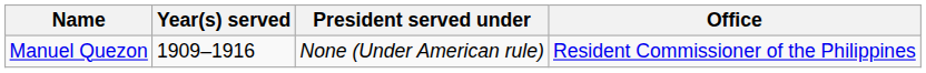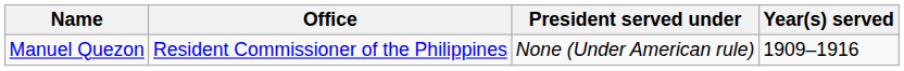 <table class="wikitable sortable">
 <tr>
 <th>Name</th>
+<th>Office</th>
+<th>President served under</th>
 <th>Year(s) served</th>
-<th>President served under</th>
-<th>Office</th>
 </tr>
 <tr>
 <td><a href='#'>Manuel Quezon</a></td>
+<td><a href='#'>Resident Commissioner of the Philippines</a></td>
+<td><em>None (Under American rule)</em></td>
 <td>1909–1916</td>
-<td><em>None (Under American rule)</em></td>
-<td><a href='#'>Resident Commissioner of the Philippines</a></td>
 </tr>
 </table>
